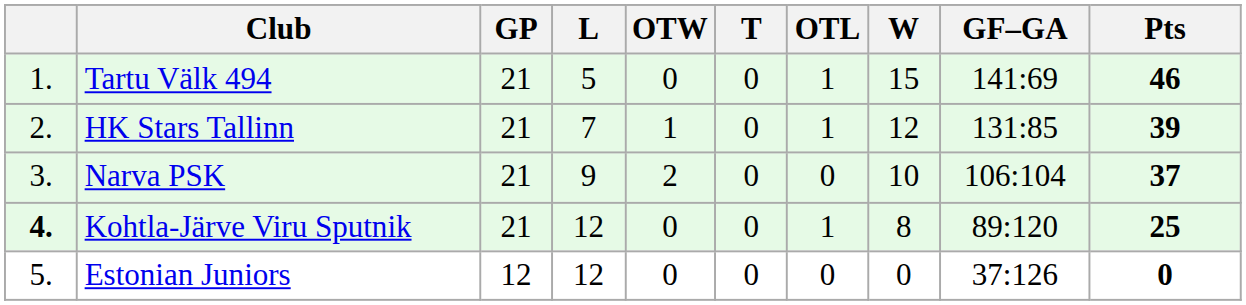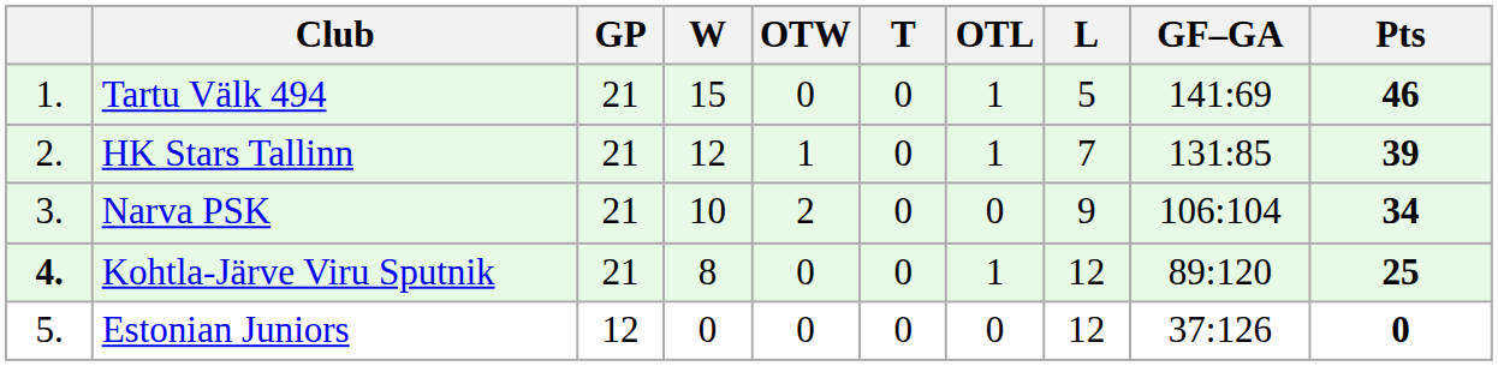 <table class="wikitable">
 <tr>
 <th width="30"></th>
 <th width="200">Club</th>
 <th width="30">GP</th>
-<th width="30">L</th>
+<th width="30">W</th>
 <th width="30">OTW</th>
 <th width="30">T</th>
 <th width="30">OTL</th>
-<th width="30">W</th>
+<th width="30">L</th>
 <th width="70">GF–GA</th>
 <th width="70">Pts</th>
 </tr>
 <tr bgcolor="#e6fae6" align="center">
 <td>1.</td>
 <td align="left"><a href='#'>Tartu Välk 494</a></td>
 <td>21</td>
-<td>5</td>
+<td>15</td>
 <td>0</td>
 <td>0</td>
 <td>1</td>
-<td>15</td>
+<td>5</td>
 <td>141:69</td>
 <td><strong>46</strong></td>
 </tr>
 <tr bgcolor="#e6fae6" align="center">
 <td>2.</td>
 <td align="left"><a href='#'>HK Stars Tallinn</a></td>
 <td>21</td>
-<td>7</td>
+<td>12</td>
 <td>1</td>
 <td>0</td>
 <td>1</td>
-<td>12</td>
+<td>7</td>
 <td>131:85</td>
 <td><strong>39</strong></td>
 </tr>
 <tr bgcolor="#e6fae6" align="center">
 <td>3.</td>
 <td align="left"><a href='#'>Narva PSK</a></td>
 <td>21</td>
-<td>9</td>
+<td>10</td>
 <td>2</td>
 <td>0</td>
 <td>0</td>
-<td>10</td>
+<td>9</td>
 <td>106:104</td>
-<td><strong>37</strong></td>
+<td><strong>34</strong></td>
 </tr>
 <tr bgcolor="#e6fae6" align="center">
 <td><strong>4.</strong></td>
 <td align="left"><a href='#'>Kohtla-Järve Viru Sputnik</a></td>
 <td>21</td>
-<td>12</td>
+<td>8</td>
 <td>0</td>
 <td>0</td>
 <td>1</td>
-<td>8</td>
+<td>12</td>
 <td>89:120</td>
 <td><strong>25</strong></td>
 </tr>
 <tr bgcolor="#FFFFFF" align="center">
 <td>5.</td>
 <td align="left"><a href='#'>Estonian Juniors</a></td>
 <td>12</td>
-<td>12</td>
 <td>0</td>
 <td>0</td>
 <td>0</td>
 <td>0</td>
+<td>12</td>
 <td>37:126</td>
 <td><strong>0</strong></td>
 </tr>
 </table>
